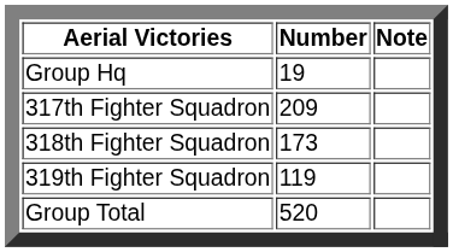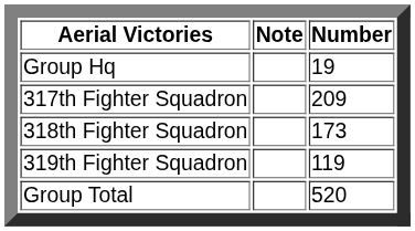 <table border="10">
 <tr>
 <th>Aerial Victories</th>
+<th>Note</th>
 <th>Number</th>
-<th>Note</th>
 </tr>
 <tr>
 <td>Group Hq</td>
+<td></td>
 <td>19</td>
-<td></td>
 </tr>
 <tr>
 <td>317th Fighter Squadron</td>
+<td></td>
 <td>209</td>
-<td></td>
 </tr>
 <tr>
 <td>318th Fighter Squadron</td>
+<td></td>
 <td>173</td>
-<td></td>
 </tr>
 <tr>
 <td>319th Fighter Squadron</td>
+<td></td>
 <td>119</td>
-<td></td>
 </tr>
 <tr>
 <td>Group Total</td>
+<td></td>
 <td>520</td>
-<td></td>
 </tr>
 </table>
